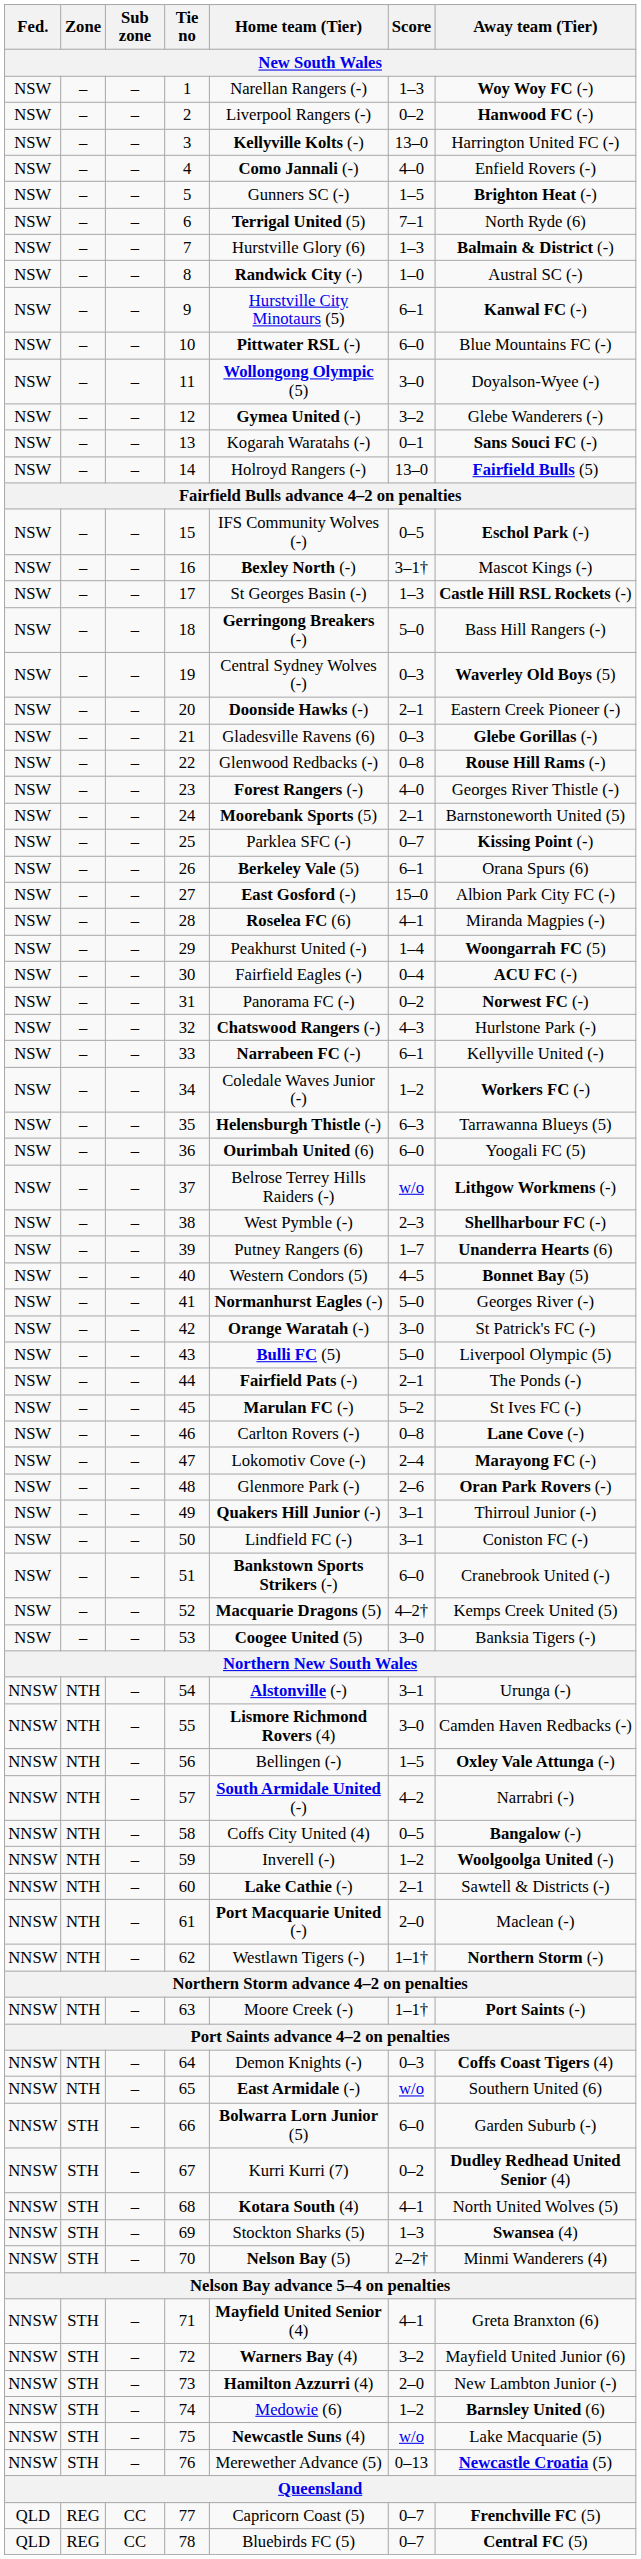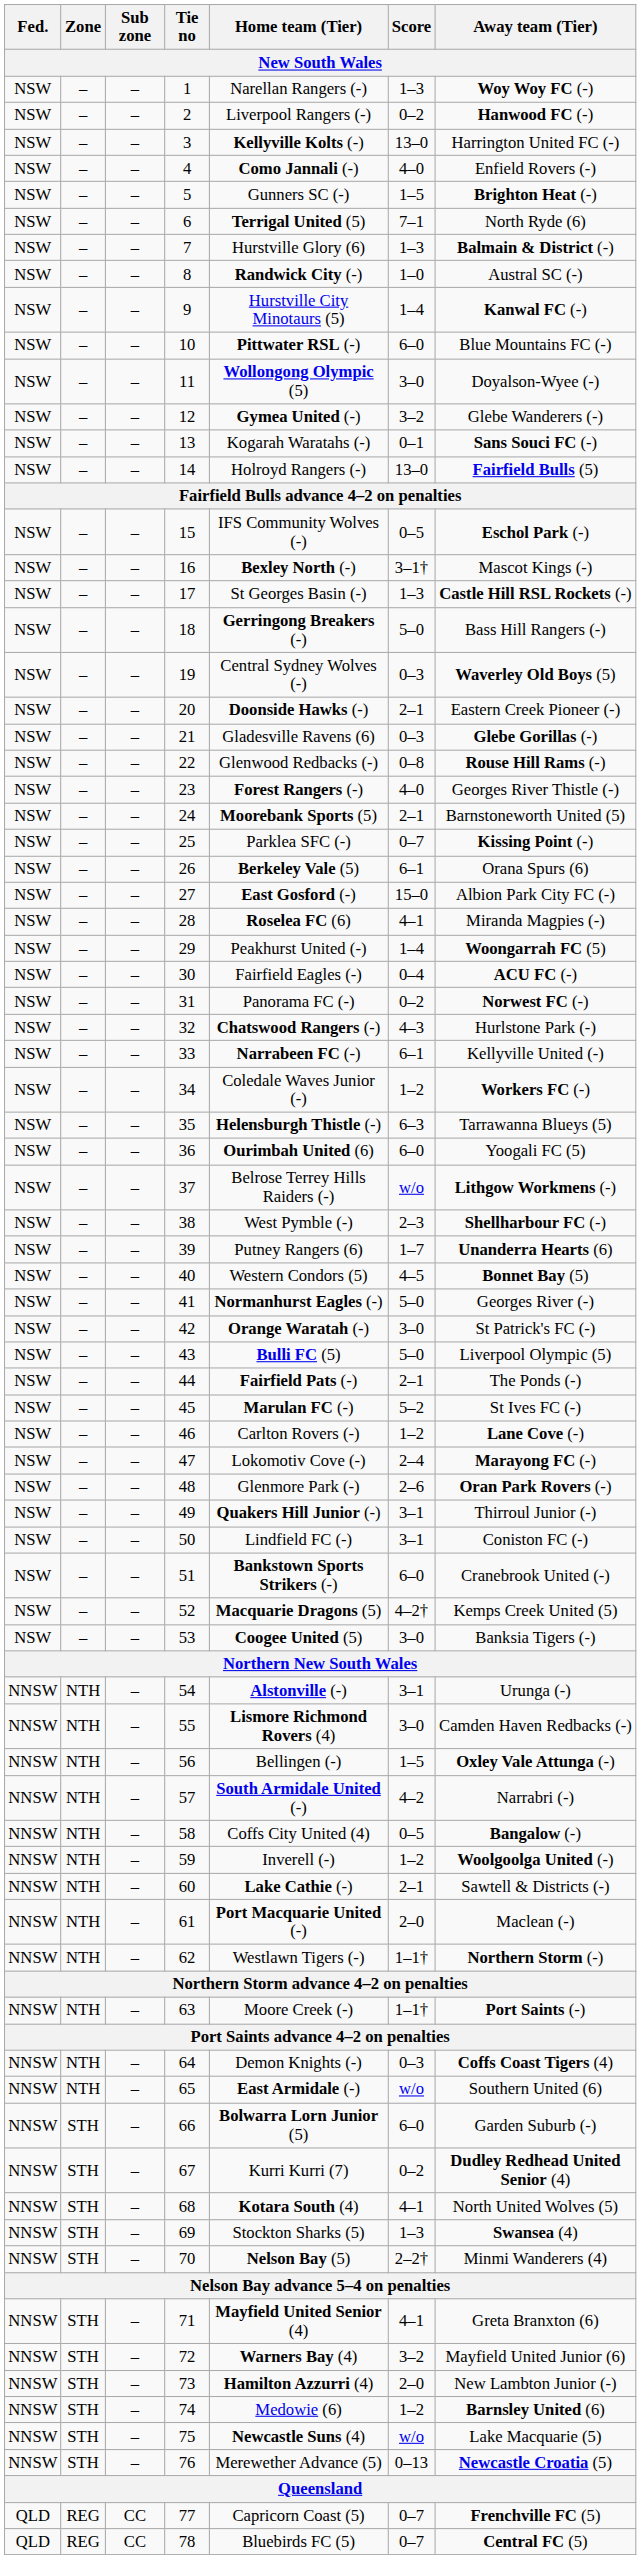 <table class="wikitable" style="text-align:center">
 <tr>
 <th>Fed.</th>
 <th>Zone</th>
 <th>Sub zone</th>
 <th>Tie no</th>
 <th>Home team (Tier)</th>
 <th>Score</th>
 <th>Away team (Tier)</th>
 </tr>
 <tr>
 <th colspan=7><a href='#'>New South Wales</a></th>
 </tr>
 <tr>
 <td>NSW</td>
 <td>–</td>
 <td>–</td>
 <td>1</td>
 <td>Narellan Rangers (-)</td>
 <td>1–3</td>
 <td><strong>Woy Woy FC</strong> (-)</td>
 </tr>
 <tr>
 <td>NSW</td>
 <td>–</td>
 <td>–</td>
 <td>2</td>
 <td>Liverpool Rangers (-)</td>
 <td>0–2</td>
 <td><strong>Hanwood FC</strong> (-)</td>
 </tr>
 <tr>
 <td>NSW</td>
 <td>–</td>
 <td>–</td>
 <td>3</td>
 <td><strong>Kellyville Kolts</strong> (-)</td>
 <td>13–0</td>
 <td>Harrington United FC (-)</td>
 </tr>
 <tr>
 <td>NSW</td>
 <td>–</td>
 <td>–</td>
 <td>4</td>
 <td><strong>Como Jannali</strong> (-)</td>
 <td>4–0</td>
 <td>Enfield Rovers (-)</td>
 </tr>
 <tr>
 <td>NSW</td>
 <td>–</td>
 <td>–</td>
 <td>5</td>
 <td>Gunners SC (-)</td>
 <td>1–5</td>
 <td><strong>Brighton Heat</strong> (-)</td>
 </tr>
 <tr>
 <td>NSW</td>
 <td>–</td>
 <td>–</td>
 <td>6</td>
 <td><strong>Terrigal United</strong> (5)</td>
 <td>7–1</td>
 <td>North Ryde (6)</td>
 </tr>
 <tr>
 <td>NSW</td>
 <td>–</td>
 <td>–</td>
 <td>7</td>
 <td>Hurstville Glory (6)</td>
 <td>1–3</td>
 <td><strong>Balmain & District</strong> (-)</td>
 </tr>
 <tr>
 <td>NSW</td>
 <td>–</td>
 <td>–</td>
 <td>8</td>
 <td><strong>Randwick City</strong> (-)</td>
 <td>1–0</td>
 <td>Austral SC (-)</td>
 </tr>
 <tr>
 <td>NSW</td>
 <td>–</td>
 <td>–</td>
 <td>9</td>
 <td><a href='#'>Hurstville City Minotaurs</a> (5)</td>
-<td>6–1</td>
+<td>1–4</td>
 <td><strong>Kanwal FC</strong> (-)</td>
 </tr>
 <tr>
 <td>NSW</td>
 <td>–</td>
 <td>–</td>
 <td>10</td>
 <td><strong>Pittwater RSL</strong> (-)</td>
 <td>6–0</td>
 <td>Blue Mountains FC (-)</td>
 </tr>
 <tr>
 <td>NSW</td>
 <td>–</td>
 <td>–</td>
 <td>11</td>
 <td><strong><a href='#'>Wollongong Olympic</a></strong> (5)</td>
 <td>3–0</td>
 <td>Doyalson-Wyee (-)</td>
 </tr>
 <tr>
 <td>NSW</td>
 <td>–</td>
 <td>–</td>
 <td>12</td>
 <td><strong>Gymea United</strong> (-)</td>
 <td>3–2</td>
 <td>Glebe Wanderers (-)</td>
 </tr>
 <tr>
 <td>NSW</td>
 <td>–</td>
 <td>–</td>
 <td>13</td>
 <td>Kogarah Waratahs (-)</td>
 <td>0–1</td>
 <td><strong>Sans Souci FC</strong> (-)</td>
 </tr>
 <tr>
 <td>NSW</td>
 <td>–</td>
 <td>–</td>
 <td>14</td>
 <td>Holroyd Rangers (-)</td>
 <td>13–0</td>
 <td><strong><a href='#'>Fairfield Bulls</a></strong> (5)</td>
 </tr>
 <tr>
 <th colspan=7>Fairfield Bulls advance 4–2 on penalties</th>
 </tr>
 <tr>
 <td>NSW</td>
 <td>–</td>
 <td>–</td>
 <td>15</td>
 <td>IFS Community Wolves (-)</td>
 <td>0–5</td>
 <td><strong>Eschol Park</strong> (-)</td>
 </tr>
 <tr>
 <td>NSW</td>
 <td>–</td>
 <td>–</td>
 <td>16</td>
 <td><strong>Bexley North</strong> (-)</td>
 <td>3–1†</td>
 <td>Mascot Kings (-)</td>
 </tr>
 <tr>
 <td>NSW</td>
 <td>–</td>
 <td>–</td>
 <td>17</td>
 <td>St Georges Basin (-)</td>
 <td>1–3</td>
 <td><strong>Castle Hill RSL Rockets</strong> (-)</td>
 </tr>
 <tr>
 <td>NSW</td>
 <td>–</td>
 <td>–</td>
 <td>18</td>
 <td><strong>Gerringong Breakers</strong> (-)</td>
 <td>5–0</td>
 <td>Bass Hill Rangers (-)</td>
 </tr>
 <tr>
 <td>NSW</td>
 <td>–</td>
 <td>–</td>
 <td>19</td>
 <td>Central Sydney Wolves (-)</td>
 <td>0–3</td>
 <td><strong>Waverley Old Boys</strong> (5)</td>
 </tr>
 <tr>
 <td>NSW</td>
 <td>–</td>
 <td>–</td>
 <td>20</td>
 <td><strong>Doonside Hawks</strong> (-)</td>
 <td>2–1</td>
 <td>Eastern Creek Pioneer (-)</td>
 </tr>
 <tr>
 <td>NSW</td>
 <td>–</td>
 <td>–</td>
 <td>21</td>
 <td>Gladesville Ravens (6)</td>
 <td>0–3</td>
 <td><strong>Glebe Gorillas</strong> (-)</td>
 </tr>
 <tr>
 <td>NSW</td>
 <td>–</td>
 <td>–</td>
 <td>22</td>
 <td>Glenwood Redbacks (-)</td>
 <td>0–8</td>
 <td><strong>Rouse Hill Rams</strong> (-)</td>
 </tr>
 <tr>
 <td>NSW</td>
 <td>–</td>
 <td>–</td>
 <td>23</td>
 <td><strong>Forest Rangers</strong> (-)</td>
 <td>4–0</td>
 <td>Georges River Thistle (-)</td>
 </tr>
 <tr>
 <td>NSW</td>
 <td>–</td>
 <td>–</td>
 <td>24</td>
 <td><strong>Moorebank Sports</strong> (5)</td>
 <td>2–1</td>
 <td>Barnstoneworth United (5)</td>
 </tr>
 <tr>
 <td>NSW</td>
 <td>–</td>
 <td>–</td>
 <td>25</td>
 <td>Parklea SFC (-)</td>
 <td>0–7</td>
 <td><strong>Kissing Point</strong> (-)</td>
 </tr>
 <tr>
 <td>NSW</td>
 <td>–</td>
 <td>–</td>
 <td>26</td>
 <td><strong>Berkeley Vale</strong> (5)</td>
 <td>6–1</td>
 <td>Orana Spurs (6)</td>
 </tr>
 <tr>
 <td>NSW</td>
 <td>–</td>
 <td>–</td>
 <td>27</td>
 <td><strong>East Gosford</strong> (-)</td>
 <td>15–0</td>
 <td>Albion Park City FC (-)</td>
 </tr>
 <tr>
 <td>NSW</td>
 <td>–</td>
 <td>–</td>
 <td>28</td>
 <td><strong>Roselea FC</strong> (6)</td>
 <td>4–1</td>
 <td>Miranda Magpies (-)</td>
 </tr>
 <tr>
 <td>NSW</td>
 <td>–</td>
 <td>–</td>
 <td>29</td>
 <td>Peakhurst United (-)</td>
 <td>1–4</td>
 <td><strong>Woongarrah FC</strong> (5)</td>
 </tr>
 <tr>
 <td>NSW</td>
 <td>–</td>
 <td>–</td>
 <td>30</td>
 <td>Fairfield Eagles (-)</td>
 <td>0–4</td>
 <td><strong>ACU FC</strong> (-)</td>
 </tr>
 <tr>
 <td>NSW</td>
 <td>–</td>
 <td>–</td>
 <td>31</td>
 <td>Panorama FC (-)</td>
 <td>0–2</td>
 <td><strong>Norwest FC</strong> (-)</td>
 </tr>
 <tr>
 <td>NSW</td>
 <td>–</td>
 <td>–</td>
 <td>32</td>
 <td><strong>Chatswood Rangers</strong> (-)</td>
 <td>4–3</td>
 <td>Hurlstone Park (-)</td>
 </tr>
 <tr>
 <td>NSW</td>
 <td>–</td>
 <td>–</td>
 <td>33</td>
 <td><strong>Narrabeen FC</strong> (-)</td>
 <td>6–1</td>
 <td>Kellyville United (-)</td>
 </tr>
 <tr>
 <td>NSW</td>
 <td>–</td>
 <td>–</td>
 <td>34</td>
 <td>Coledale Waves Junior (-)</td>
 <td>1–2</td>
 <td><strong>Workers FC</strong> (-)</td>
 </tr>
 <tr>
 <td>NSW</td>
 <td>–</td>
 <td>–</td>
 <td>35</td>
 <td><strong>Helensburgh Thistle</strong> (-)</td>
 <td>6–3</td>
 <td>Tarrawanna Blueys (5)</td>
 </tr>
 <tr>
 <td>NSW</td>
 <td>–</td>
 <td>–</td>
 <td>36</td>
 <td><strong>Ourimbah United</strong> (6)</td>
 <td>6–0</td>
 <td>Yoogali FC (5)</td>
 </tr>
 <tr>
 <td>NSW</td>
 <td>–</td>
 <td>–</td>
 <td>37</td>
 <td>Belrose Terrey Hills Raiders (-)</td>
 <td><a href='#'>w/o</a></td>
 <td><strong>Lithgow Workmens</strong> (-)</td>
 </tr>
 <tr>
 <td>NSW</td>
 <td>–</td>
 <td>–</td>
 <td>38</td>
 <td>West Pymble (-)</td>
 <td>2–3</td>
 <td><strong>Shellharbour FC</strong> (-)</td>
 </tr>
 <tr>
 <td>NSW</td>
 <td>–</td>
 <td>–</td>
 <td>39</td>
 <td>Putney Rangers (6)</td>
 <td>1–7</td>
 <td><strong>Unanderra Hearts</strong> (6)</td>
 </tr>
 <tr>
 <td>NSW</td>
 <td>–</td>
 <td>–</td>
 <td>40</td>
 <td>Western Condors (5)</td>
 <td>4–5</td>
 <td><strong>Bonnet Bay</strong> (5)</td>
 </tr>
 <tr>
 <td>NSW</td>
 <td>–</td>
 <td>–</td>
 <td>41</td>
 <td><strong>Normanhurst Eagles</strong> (-)</td>
 <td>5–0</td>
 <td>Georges River (-)</td>
 </tr>
 <tr>
 <td>NSW</td>
 <td>–</td>
 <td>–</td>
 <td>42</td>
 <td><strong>Orange Waratah</strong> (-)</td>
 <td>3–0</td>
 <td>St Patrick's FC (-)</td>
 </tr>
 <tr>
 <td>NSW</td>
 <td>–</td>
 <td>–</td>
 <td>43</td>
 <td><strong><a href='#'>Bulli FC</a></strong> (5)</td>
 <td>5–0</td>
 <td>Liverpool Olympic (5)</td>
 </tr>
 <tr>
 <td>NSW</td>
 <td>–</td>
 <td>–</td>
 <td>44</td>
 <td><strong>Fairfield Pats</strong> (-)</td>
 <td>2–1</td>
 <td>The Ponds (-)</td>
 </tr>
 <tr>
 <td>NSW</td>
 <td>–</td>
 <td>–</td>
 <td>45</td>
 <td><strong>Marulan FC</strong> (-)</td>
 <td>5–2</td>
 <td>St Ives FC (-)</td>
 </tr>
 <tr>
 <td>NSW</td>
 <td>–</td>
 <td>–</td>
 <td>46</td>
 <td>Carlton Rovers (-)</td>
-<td>0–8</td>
+<td>1–2</td>
 <td><strong>Lane Cove</strong> (-)</td>
 </tr>
 <tr>
 <td>NSW</td>
 <td>–</td>
 <td>–</td>
 <td>47</td>
 <td>Lokomotiv Cove (-)</td>
 <td>2–4</td>
 <td><strong>Marayong FC</strong> (-)</td>
 </tr>
 <tr>
 <td>NSW</td>
 <td>–</td>
 <td>–</td>
 <td>48</td>
 <td>Glenmore Park (-)</td>
 <td>2–6</td>
 <td><strong>Oran Park Rovers</strong> (-)</td>
 </tr>
 <tr>
 <td>NSW</td>
 <td>–</td>
 <td>–</td>
 <td>49</td>
 <td><strong>Quakers Hill Junior</strong> (-)</td>
 <td>3–1</td>
 <td>Thirroul Junior (-)</td>
 </tr>
 <tr>
 <td>NSW</td>
 <td>–</td>
 <td>–</td>
 <td>50</td>
 <td>Lindfield FC (-)</td>
 <td>3–1</td>
 <td>Coniston FC (-)</td>
 </tr>
 <tr>
 <td>NSW</td>
 <td>–</td>
 <td>–</td>
 <td>51</td>
 <td><strong>Bankstown Sports Strikers</strong> (-)</td>
 <td>6–0</td>
 <td>Cranebrook United (-)</td>
 </tr>
 <tr>
 <td>NSW</td>
 <td>–</td>
 <td>–</td>
 <td>52</td>
 <td><strong>Macquarie Dragons</strong> (5)</td>
 <td>4–2†</td>
 <td>Kemps Creek United (5)</td>
 </tr>
 <tr>
 <td>NSW</td>
 <td>–</td>
 <td>–</td>
 <td>53</td>
 <td><strong>Coogee United</strong> (5)</td>
 <td>3–0</td>
 <td>Banksia Tigers (-)</td>
 </tr>
 <tr>
 <th colspan=7><a href='#'>Northern New South Wales</a></th>
 </tr>
 <tr>
 <td>NNSW</td>
 <td>NTH</td>
 <td>–</td>
 <td>54</td>
 <td><strong><a href='#'>Alstonville</a></strong> (-)</td>
 <td>3–1</td>
 <td>Urunga (-)</td>
 </tr>
 <tr>
 <td>NNSW</td>
 <td>NTH</td>
 <td>–</td>
 <td>55</td>
 <td><strong>Lismore Richmond Rovers</strong> (4)</td>
 <td>3–0</td>
 <td>Camden Haven Redbacks (-)</td>
 </tr>
 <tr>
 <td>NNSW</td>
 <td>NTH</td>
 <td>–</td>
 <td>56</td>
 <td>Bellingen (-)</td>
 <td>1–5</td>
 <td><strong>Oxley Vale Attunga</strong> (-)</td>
 </tr>
 <tr>
 <td>NNSW</td>
 <td>NTH</td>
 <td>–</td>
 <td>57</td>
 <td><strong><a href='#'>South Armidale United</a></strong> (-)</td>
 <td>4–2</td>
 <td>Narrabri (-)</td>
 </tr>
 <tr>
 <td>NNSW</td>
 <td>NTH</td>
 <td>–</td>
 <td>58</td>
 <td>Coffs City United (4)</td>
 <td>0–5</td>
 <td><strong>Bangalow</strong> (-)</td>
 </tr>
 <tr>
 <td>NNSW</td>
 <td>NTH</td>
 <td>–</td>
 <td>59</td>
 <td>Inverell (-)</td>
 <td>1–2</td>
 <td><strong>Woolgoolga United</strong> (-)</td>
 </tr>
 <tr>
 <td>NNSW</td>
 <td>NTH</td>
 <td>–</td>
 <td>60</td>
 <td><strong>Lake Cathie</strong> (-)</td>
 <td>2–1</td>
 <td>Sawtell & Districts (-)</td>
 </tr>
 <tr>
 <td>NNSW</td>
 <td>NTH</td>
 <td>–</td>
 <td>61</td>
 <td><strong>Port Macquarie United</strong> (-)</td>
 <td>2–0</td>
 <td>Maclean (-)</td>
 </tr>
 <tr>
 <td>NNSW</td>
 <td>NTH</td>
 <td>–</td>
 <td>62</td>
 <td>Westlawn Tigers (-)</td>
 <td>1–1†</td>
 <td><strong>Northern Storm</strong> (-)</td>
 </tr>
 <tr>
 <th colspan=7>Northern Storm advance 4–2 on penalties</th>
 </tr>
 <tr>
 <td>NNSW</td>
 <td>NTH</td>
 <td>–</td>
 <td>63</td>
 <td>Moore Creek (-)</td>
 <td>1–1†</td>
 <td><strong>Port Saints</strong> (-)</td>
 </tr>
 <tr>
 <th colspan=7>Port Saints advance 4–2 on penalties</th>
 </tr>
 <tr>
 <td>NNSW</td>
 <td>NTH</td>
 <td>–</td>
 <td>64</td>
 <td>Demon Knights (-)</td>
 <td>0–3</td>
 <td><strong>Coffs Coast Tigers</strong> (4)</td>
 </tr>
 <tr>
 <td>NNSW</td>
 <td>NTH</td>
 <td>–</td>
 <td>65</td>
 <td><strong>East Armidale</strong> (-)</td>
 <td><a href='#'>w/o</a></td>
 <td>Southern United (6)</td>
 </tr>
 <tr>
 <td>NNSW</td>
 <td>STH</td>
 <td>–</td>
 <td>66</td>
 <td><strong>Bolwarra Lorn Junior</strong> (5)</td>
 <td>6–0</td>
 <td>Garden Suburb (-)</td>
 </tr>
 <tr>
 <td>NNSW</td>
 <td>STH</td>
 <td>–</td>
 <td>67</td>
 <td>Kurri Kurri (7)</td>
 <td>0–2</td>
 <td><strong>Dudley Redhead United Senior</strong> (4)</td>
 </tr>
 <tr>
 <td>NNSW</td>
 <td>STH</td>
 <td>–</td>
 <td>68</td>
 <td><strong>Kotara South</strong> (4)</td>
 <td>4–1</td>
 <td>North United Wolves (5)</td>
 </tr>
 <tr>
 <td>NNSW</td>
 <td>STH</td>
 <td>–</td>
 <td>69</td>
 <td>Stockton Sharks (5)</td>
 <td>1–3</td>
 <td><strong>Swansea</strong> (4)</td>
 </tr>
 <tr>
 <td>NNSW</td>
 <td>STH</td>
 <td>–</td>
 <td>70</td>
 <td><strong>Nelson Bay</strong> (5)</td>
 <td>2–2†</td>
 <td>Minmi Wanderers (4)</td>
 </tr>
 <tr>
 <th colspan=7>Nelson Bay advance 5–4 on penalties</th>
 </tr>
 <tr>
 <td>NNSW</td>
 <td>STH</td>
 <td>–</td>
 <td>71</td>
 <td><strong>Mayfield United Senior</strong> (4)</td>
 <td>4–1</td>
 <td>Greta Branxton (6)</td>
 </tr>
 <tr>
 <td>NNSW</td>
 <td>STH</td>
 <td>–</td>
 <td>72</td>
 <td><strong>Warners Bay</strong> (4)</td>
 <td>3–2</td>
 <td>Mayfield United Junior (6)</td>
 </tr>
 <tr>
 <td>NNSW</td>
 <td>STH</td>
 <td>–</td>
 <td>73</td>
 <td><strong>Hamilton Azzurri</strong> (4)</td>
 <td>2–0</td>
 <td>New Lambton Junior (-)</td>
 </tr>
 <tr>
 <td>NNSW</td>
 <td>STH</td>
 <td>–</td>
 <td>74</td>
 <td><a href='#'>Medowie</a> (6)</td>
 <td>1–2</td>
 <td><strong>Barnsley United</strong> (6)</td>
 </tr>
 <tr>
 <td>NNSW</td>
 <td>STH</td>
 <td>–</td>
 <td>75</td>
 <td><strong>Newcastle Suns</strong> (4)</td>
 <td><a href='#'>w/o</a></td>
 <td>Lake Macquarie (5)</td>
 </tr>
 <tr>
 <td>NNSW</td>
 <td>STH</td>
 <td>–</td>
 <td>76</td>
 <td>Merewether Advance (5)</td>
 <td>0–13</td>
 <td><strong><a href='#'>Newcastle Croatia</a></strong> (5)</td>
 </tr>
 <tr>
 <th colspan=7><a href='#'>Queensland</a></th>
 </tr>
 <tr>
 <td>QLD</td>
 <td>REG</td>
 <td>CC</td>
 <td>77</td>
 <td>Capricorn Coast (5)</td>
 <td>0–7</td>
 <td><strong>Frenchville FC</strong> (5)</td>
 </tr>
 <tr>
 <td>QLD</td>
 <td>REG</td>
 <td>CC</td>
 <td>78</td>
 <td>Bluebirds FC (5)</td>
 <td>0–7</td>
 <td><strong>Central FC</strong> (5)</td>
 </tr>
 </table>
